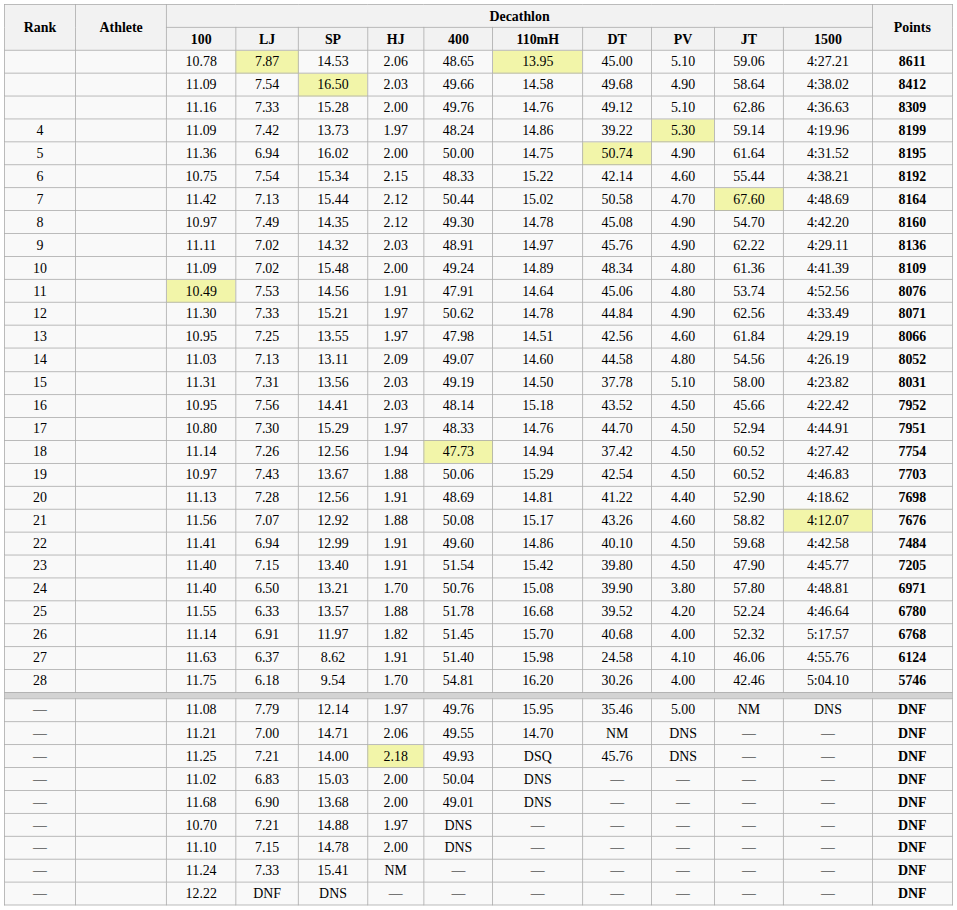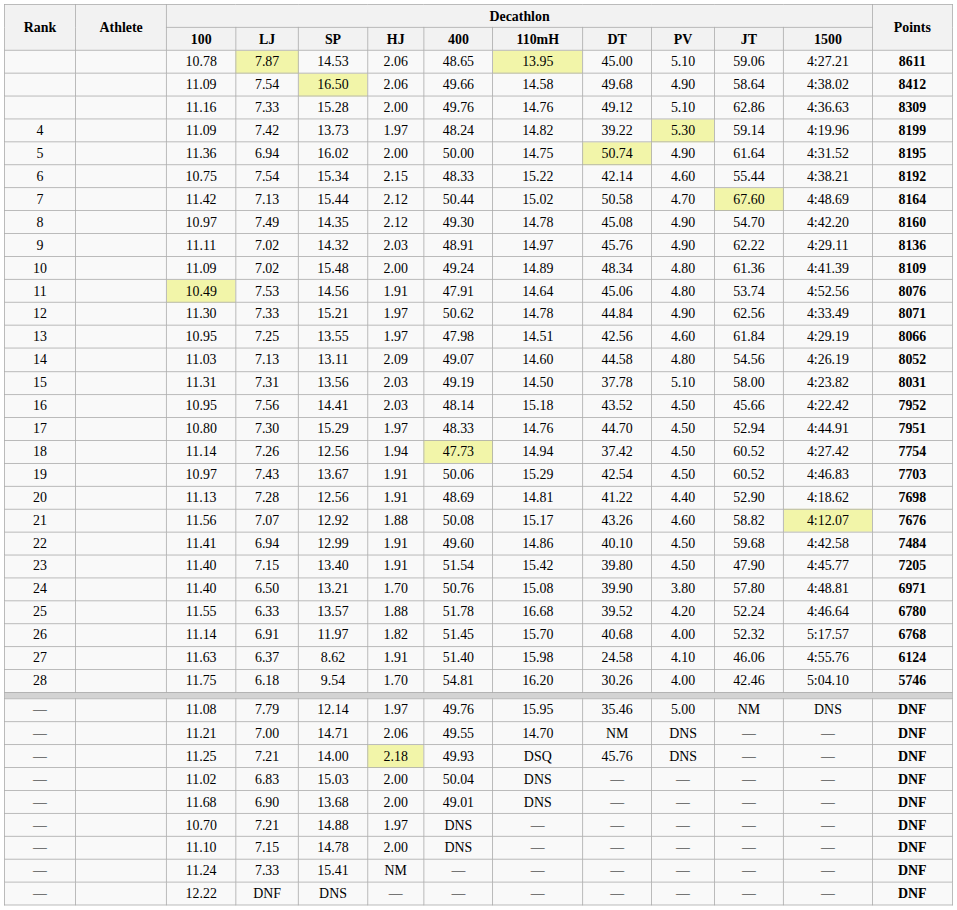 <table class="wikitable sortable" style=" text-align:center; font-size:110%;" width="95%">
 <tr>
 <th rowspan="2">Rank</th>
 <th rowspan="2">Athlete</th>
 <th colspan="10">Decathlon</th>
 <th rowspan="2">Points</th>
 </tr>
 <tr>
 <th>100</th>
 <th>LJ</th>
 <th>SP</th>
 <th>HJ</th>
 <th>400</th>
 <th>110mH</th>
 <th>DT</th>
 <th>PV</th>
 <th>JT</th>
 <th>1500</th>
 </tr>
 <tr>
 <td></td>
 <td align=left></td>
 <td>10.78</td>
 <td bgcolor=#F2F5A9>7.87</td>
 <td>14.53</td>
 <td>2.06</td>
 <td>48.65</td>
 <td bgcolor=#F2F5A9>13.95</td>
 <td>45.00</td>
 <td>5.10</td>
 <td>59.06</td>
 <td>4:27.21</td>
 <td><strong>8611</strong></td>
 </tr>
 <tr>
 <td></td>
 <td align=left></td>
 <td>11.09</td>
 <td>7.54</td>
 <td bgcolor=#F2F5A9>16.50</td>
-<td>2.03</td>
+<td>2.06</td>
 <td>49.66</td>
 <td>14.58</td>
 <td>49.68</td>
 <td>4.90</td>
 <td>58.64</td>
 <td>4:38.02</td>
 <td><strong>8412</strong></td>
 </tr>
 <tr>
 <td></td>
 <td align=left></td>
 <td>11.16</td>
 <td>7.33</td>
 <td>15.28</td>
 <td>2.00</td>
 <td>49.76</td>
 <td>14.76</td>
 <td>49.12</td>
 <td>5.10</td>
 <td>62.86</td>
 <td>4:36.63</td>
 <td><strong>8309</strong></td>
 </tr>
 <tr>
 <td>4</td>
 <td align=left></td>
 <td>11.09</td>
 <td>7.42</td>
 <td>13.73</td>
 <td>1.97</td>
 <td>48.24</td>
-<td>14.86</td>
+<td>14.82</td>
 <td>39.22</td>
 <td bgcolor=#F2F5A9>5.30</td>
 <td>59.14</td>
 <td>4:19.96</td>
 <td><strong>8199</strong></td>
 </tr>
 <tr>
 <td>5</td>
 <td align=left></td>
 <td>11.36</td>
 <td>6.94</td>
 <td>16.02</td>
 <td>2.00</td>
 <td>50.00</td>
 <td>14.75</td>
 <td bgcolor=#F2F5A9>50.74</td>
 <td>4.90</td>
 <td>61.64</td>
 <td>4:31.52</td>
 <td><strong>8195</strong></td>
 </tr>
 <tr>
 <td>6</td>
 <td align=left></td>
 <td>10.75</td>
 <td>7.54</td>
 <td>15.34</td>
 <td>2.15</td>
 <td>48.33</td>
 <td>15.22</td>
 <td>42.14</td>
 <td>4.60</td>
 <td>55.44</td>
 <td>4:38.21</td>
 <td><strong>8192</strong></td>
 </tr>
 <tr>
 <td>7</td>
 <td align=left></td>
 <td>11.42</td>
 <td>7.13</td>
 <td>15.44</td>
 <td>2.12</td>
 <td>50.44</td>
 <td>15.02</td>
 <td>50.58</td>
 <td>4.70</td>
 <td bgcolor=#F2F5A9>67.60</td>
 <td>4:48.69</td>
 <td><strong>8164</strong></td>
 </tr>
 <tr>
 <td>8</td>
 <td align=left></td>
 <td>10.97</td>
 <td>7.49</td>
 <td>14.35</td>
 <td>2.12</td>
 <td>49.30</td>
 <td>14.78</td>
 <td>45.08</td>
 <td>4.90</td>
 <td>54.70</td>
 <td>4:42.20</td>
 <td><strong>8160</strong></td>
 </tr>
 <tr>
 <td>9</td>
 <td align=left></td>
 <td>11.11</td>
 <td>7.02</td>
 <td>14.32</td>
 <td>2.03</td>
 <td>48.91</td>
 <td>14.97</td>
 <td>45.76</td>
 <td>4.90</td>
 <td>62.22</td>
 <td>4:29.11</td>
 <td><strong>8136</strong></td>
 </tr>
 <tr>
 <td>10</td>
 <td align=left></td>
 <td>11.09</td>
 <td>7.02</td>
 <td>15.48</td>
 <td>2.00</td>
 <td>49.24</td>
 <td>14.89</td>
 <td>48.34</td>
 <td>4.80</td>
 <td>61.36</td>
 <td>4:41.39</td>
 <td><strong>8109</strong></td>
 </tr>
 <tr>
 <td>11</td>
 <td align=left></td>
 <td bgcolor=#F2F5A9>10.49</td>
 <td>7.53</td>
 <td>14.56</td>
 <td>1.91</td>
 <td>47.91</td>
 <td>14.64</td>
 <td>45.06</td>
 <td>4.80</td>
 <td>53.74</td>
 <td>4:52.56</td>
 <td><strong>8076</strong></td>
 </tr>
 <tr>
 <td>12</td>
 <td align=left></td>
 <td>11.30</td>
 <td>7.33</td>
 <td>15.21</td>
 <td>1.97</td>
 <td>50.62</td>
 <td>14.78</td>
 <td>44.84</td>
 <td>4.90</td>
 <td>62.56</td>
 <td>4:33.49</td>
 <td><strong>8071</strong></td>
 </tr>
 <tr>
 <td>13</td>
 <td align=left></td>
 <td>10.95</td>
 <td>7.25</td>
 <td>13.55</td>
 <td>1.97</td>
 <td>47.98</td>
 <td>14.51</td>
 <td>42.56</td>
 <td>4.60</td>
 <td>61.84</td>
 <td>4:29.19</td>
 <td><strong>8066</strong></td>
 </tr>
 <tr>
 <td>14</td>
 <td align=left></td>
 <td>11.03</td>
 <td>7.13</td>
 <td>13.11</td>
 <td>2.09</td>
 <td>49.07</td>
 <td>14.60</td>
 <td>44.58</td>
 <td>4.80</td>
 <td>54.56</td>
 <td>4:26.19</td>
 <td><strong>8052</strong></td>
 </tr>
 <tr>
 <td>15</td>
 <td align=left></td>
 <td>11.31</td>
 <td>7.31</td>
 <td>13.56</td>
 <td>2.03</td>
 <td>49.19</td>
 <td>14.50</td>
 <td>37.78</td>
 <td>5.10</td>
 <td>58.00</td>
 <td>4:23.82</td>
 <td><strong>8031</strong></td>
 </tr>
 <tr>
 <td>16</td>
 <td align=left></td>
 <td>10.95</td>
 <td>7.56</td>
 <td>14.41</td>
 <td>2.03</td>
 <td>48.14</td>
 <td>15.18</td>
 <td>43.52</td>
 <td>4.50</td>
 <td>45.66</td>
 <td>4:22.42</td>
 <td><strong>7952</strong></td>
 </tr>
 <tr>
 <td>17</td>
 <td align=left></td>
 <td>10.80</td>
 <td>7.30</td>
 <td>15.29</td>
 <td>1.97</td>
 <td>48.33</td>
 <td>14.76</td>
 <td>44.70</td>
 <td>4.50</td>
 <td>52.94</td>
 <td>4:44.91</td>
 <td><strong>7951</strong></td>
 </tr>
 <tr>
 <td>18</td>
 <td align=left></td>
 <td>11.14</td>
 <td>7.26</td>
 <td>12.56</td>
 <td>1.94</td>
 <td bgcolor=#F2F5A9>47.73</td>
 <td>14.94</td>
 <td>37.42</td>
 <td>4.50</td>
 <td>60.52</td>
 <td>4:27.42</td>
 <td><strong>7754</strong></td>
 </tr>
 <tr>
 <td>19</td>
 <td align=left></td>
 <td>10.97</td>
 <td>7.43</td>
 <td>13.67</td>
-<td>1.88</td>
+<td>1.91</td>
 <td>50.06</td>
 <td>15.29</td>
 <td>42.54</td>
 <td>4.50</td>
 <td>60.52</td>
 <td>4:46.83</td>
 <td><strong>7703</strong></td>
 </tr>
 <tr>
 <td>20</td>
 <td align=left></td>
 <td>11.13</td>
 <td>7.28</td>
 <td>12.56</td>
 <td>1.91</td>
 <td>48.69</td>
 <td>14.81</td>
 <td>41.22</td>
 <td>4.40</td>
 <td>52.90</td>
 <td>4:18.62</td>
 <td><strong>7698</strong></td>
 </tr>
 <tr>
 <td>21</td>
 <td align=left></td>
 <td>11.56</td>
 <td>7.07</td>
 <td>12.92</td>
 <td>1.88</td>
 <td>50.08</td>
 <td>15.17</td>
 <td>43.26</td>
 <td>4.60</td>
 <td>58.82</td>
 <td bgcolor=#F2F5A9>4:12.07</td>
 <td><strong>7676</strong></td>
 </tr>
 <tr>
 <td>22</td>
 <td align=left></td>
 <td>11.41</td>
 <td>6.94</td>
 <td>12.99</td>
 <td>1.91</td>
 <td>49.60</td>
 <td>14.86</td>
 <td>40.10</td>
 <td>4.50</td>
 <td>59.68</td>
 <td>4:42.58</td>
 <td><strong>7484</strong></td>
 </tr>
 <tr>
 <td>23</td>
 <td align=left></td>
 <td>11.40</td>
 <td>7.15</td>
 <td>13.40</td>
 <td>1.91</td>
 <td>51.54</td>
 <td>15.42</td>
 <td>39.80</td>
 <td>4.50</td>
 <td>47.90</td>
 <td>4:45.77</td>
 <td><strong>7205</strong></td>
 </tr>
 <tr>
 <td>24</td>
 <td align=left></td>
 <td>11.40</td>
 <td>6.50</td>
 <td>13.21</td>
 <td>1.70</td>
 <td>50.76</td>
 <td>15.08</td>
 <td>39.90</td>
 <td>3.80</td>
 <td>57.80</td>
 <td>4:48.81</td>
 <td><strong>6971</strong></td>
 </tr>
 <tr>
 <td>25</td>
 <td align=left></td>
 <td>11.55</td>
 <td>6.33</td>
 <td>13.57</td>
 <td>1.88</td>
 <td>51.78</td>
 <td>16.68</td>
 <td>39.52</td>
 <td>4.20</td>
 <td>52.24</td>
 <td>4:46.64</td>
 <td><strong>6780</strong></td>
 </tr>
 <tr>
 <td>26</td>
 <td align=left></td>
 <td>11.14</td>
 <td>6.91</td>
 <td>11.97</td>
 <td>1.82</td>
 <td>51.45</td>
 <td>15.70</td>
 <td>40.68</td>
 <td>4.00</td>
 <td>52.32</td>
 <td>5:17.57</td>
 <td><strong>6768</strong></td>
 </tr>
 <tr>
 <td>27</td>
 <td align=left></td>
 <td>11.63</td>
 <td>6.37</td>
 <td>8.62</td>
 <td>1.91</td>
 <td>51.40</td>
 <td>15.98</td>
 <td>24.58</td>
 <td>4.10</td>
 <td>46.06</td>
 <td>4:55.76</td>
 <td><strong>6124</strong></td>
 </tr>
 <tr>
 <td>28</td>
 <td align=left></td>
 <td>11.75</td>
 <td>6.18</td>
 <td>9.54</td>
 <td>1.70</td>
 <td>54.81</td>
 <td>16.20</td>
 <td>30.26</td>
 <td>4.00</td>
 <td>42.46</td>
 <td>5:04.10</td>
 <td><strong>5746</strong></td>
 </tr>
 <tr>
 <td colspan=13 bgcolor=lightgray></td>
 </tr>
 <tr>
 <td>—</td>
 <td align=left></td>
 <td>11.08</td>
 <td>7.79</td>
 <td>12.14</td>
 <td>1.97</td>
 <td>49.76</td>
 <td>15.95</td>
 <td>35.46</td>
 <td>5.00</td>
 <td>NM</td>
 <td>DNS</td>
 <td><strong>DNF</strong></td>
 </tr>
 <tr>
 <td>—</td>
 <td align=left></td>
 <td>11.21</td>
 <td>7.00</td>
 <td>14.71</td>
 <td>2.06</td>
 <td>49.55</td>
 <td>14.70</td>
 <td>NM</td>
 <td>DNS</td>
 <td>—</td>
 <td>—</td>
 <td><strong>DNF</strong></td>
 </tr>
 <tr>
 <td>—</td>
 <td align=left></td>
 <td>11.25</td>
 <td>7.21</td>
 <td>14.00</td>
 <td bgcolor=#F2F5A9>2.18</td>
 <td>49.93</td>
 <td>DSQ</td>
 <td>45.76</td>
 <td>DNS</td>
 <td>—</td>
 <td>—</td>
 <td><strong>DNF</strong></td>
 </tr>
 <tr>
 <td>—</td>
 <td align=left></td>
 <td>11.02</td>
 <td>6.83</td>
 <td>15.03</td>
 <td>2.00</td>
 <td>50.04</td>
 <td>DNS</td>
 <td>—</td>
 <td>—</td>
 <td>—</td>
 <td>—</td>
 <td><strong>DNF</strong></td>
 </tr>
 <tr>
 <td>—</td>
 <td align=left></td>
 <td>11.68</td>
 <td>6.90</td>
 <td>13.68</td>
 <td>2.00</td>
 <td>49.01</td>
 <td>DNS</td>
 <td>—</td>
 <td>—</td>
 <td>—</td>
 <td>—</td>
 <td><strong>DNF</strong></td>
 </tr>
 <tr>
 <td>—</td>
 <td align=left></td>
 <td>10.70</td>
 <td>7.21</td>
 <td>14.88</td>
 <td>1.97</td>
 <td>DNS</td>
 <td>—</td>
 <td>—</td>
 <td>—</td>
 <td>—</td>
 <td>—</td>
 <td><strong>DNF</strong></td>
 </tr>
 <tr>
 <td>—</td>
 <td align=left></td>
 <td>11.10</td>
 <td>7.15</td>
 <td>14.78</td>
 <td>2.00</td>
 <td>DNS</td>
 <td>—</td>
 <td>—</td>
 <td>—</td>
 <td>—</td>
 <td>—</td>
 <td><strong>DNF</strong></td>
 </tr>
 <tr>
 <td>—</td>
 <td align=left></td>
 <td>11.24</td>
 <td>7.33</td>
 <td>15.41</td>
 <td>NM</td>
 <td>—</td>
 <td>—</td>
 <td>—</td>
 <td>—</td>
 <td>—</td>
 <td>—</td>
 <td><strong>DNF</strong></td>
 </tr>
 <tr>
 <td>—</td>
 <td align=left></td>
 <td>12.22</td>
 <td>DNF</td>
 <td>DNS</td>
 <td>—</td>
 <td>—</td>
 <td>—</td>
 <td>—</td>
 <td>—</td>
 <td>—</td>
 <td>—</td>
 <td><strong>DNF</strong></td>
 </tr>
 </table>
